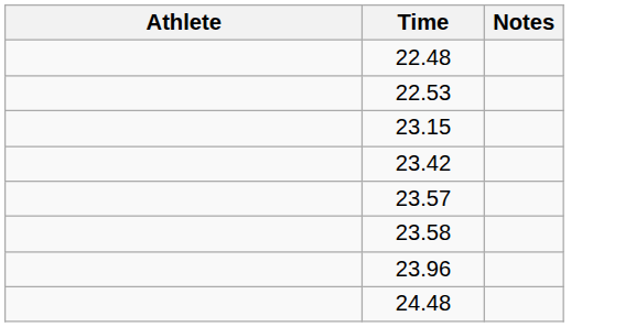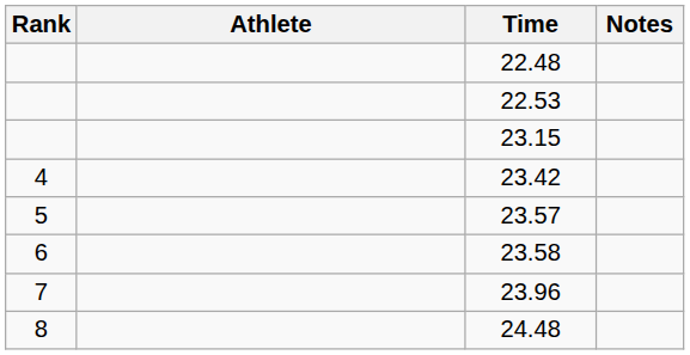 <table class="wikitable" style="text-align:center">
 <tr>
+<th width=40>Rank</th>
 <th width=250>Athlete</th>
 <th width=80>Time</th>
 <th width=50>Notes</th>
 </tr>
 <tr>
+<td></td>
 <td align=left></td>
 <td>22.48</td>
 <td></td>
 </tr>
 <tr>
+<td></td>
 <td align=left></td>
 <td>22.53</td>
 <td></td>
 </tr>
 <tr>
+<td></td>
 <td align=left></td>
 <td>23.15</td>
 <td></td>
 </tr>
 <tr>
+<td>4</td>
 <td align=left></td>
 <td>23.42</td>
 <td></td>
 </tr>
 <tr>
+<td>5</td>
 <td align=left></td>
 <td>23.57</td>
 <td></td>
 </tr>
 <tr>
+<td>6</td>
 <td align=left></td>
 <td>23.58</td>
 <td></td>
 </tr>
 <tr>
+<td>7</td>
 <td align=left></td>
 <td>23.96</td>
 <td></td>
 </tr>
 <tr>
+<td>8</td>
 <td align=left></td>
 <td>24.48</td>
 <td></td>
 </tr>
 </table>
